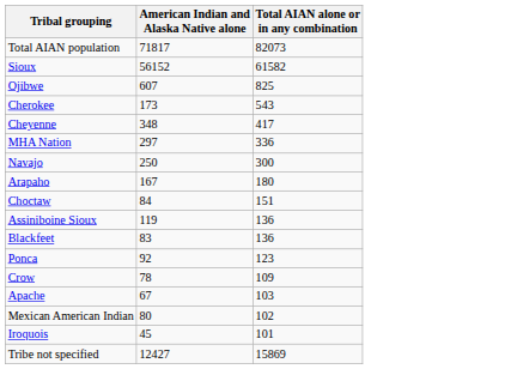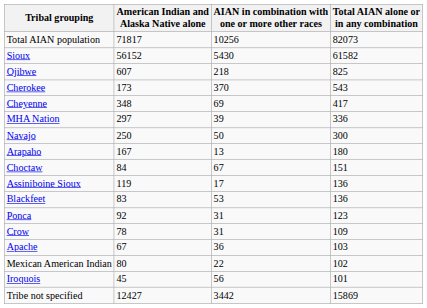 <table class="wikitable sortable">
 <tr>
 <th>Tribal grouping</th>
 <th>American Indian and<br>Alaska Native alone</th>
+<th>AIAN in combination with<br>one or more other races</th>
 <th>Total AIAN alone or<br>in any combination</th>
 </tr>
 <tr>
 <td>Total AIAN population</td>
 <td>71817</td>
+<td>10256</td>
 <td>82073</td>
 </tr>
 <tr>
 <td><a href='#'>Sioux</a></td>
 <td>56152</td>
+<td>5430</td>
 <td>61582</td>
 </tr>
 <tr>
 <td><a href='#'>Ojibwe</a></td>
 <td>607</td>
+<td>218</td>
 <td>825</td>
 </tr>
 <tr>
 <td><a href='#'>Cherokee</a></td>
 <td>173</td>
+<td>370</td>
 <td>543</td>
 </tr>
 <tr>
 <td><a href='#'>Cheyenne</a></td>
 <td>348</td>
+<td>69</td>
 <td>417</td>
 </tr>
 <tr>
 <td><a href='#'>MHA Nation</a></td>
 <td>297</td>
+<td>39</td>
 <td>336</td>
 </tr>
 <tr>
 <td><a href='#'>Navajo</a></td>
 <td>250</td>
+<td>50</td>
 <td>300</td>
 </tr>
 <tr>
 <td><a href='#'>Arapaho</a></td>
 <td>167</td>
+<td>13</td>
 <td>180</td>
 </tr>
 <tr>
 <td><a href='#'>Choctaw</a></td>
 <td>84</td>
+<td>67</td>
 <td>151</td>
 </tr>
 <tr>
 <td><a href='#'>Assiniboine Sioux</a></td>
 <td>119</td>
+<td>17</td>
 <td>136</td>
 </tr>
 <tr>
 <td><a href='#'>Blackfeet</a></td>
 <td>83</td>
+<td>53</td>
 <td>136</td>
 </tr>
 <tr>
 <td><a href='#'>Ponca</a></td>
 <td>92</td>
+<td>31</td>
 <td>123</td>
 </tr>
 <tr>
 <td><a href='#'>Crow</a></td>
 <td>78</td>
+<td>31</td>
 <td>109</td>
 </tr>
 <tr>
 <td><a href='#'>Apache</a></td>
 <td>67</td>
+<td>36</td>
 <td>103</td>
 </tr>
 <tr>
 <td>Mexican American Indian</td>
 <td>80</td>
+<td>22</td>
 <td>102</td>
 </tr>
 <tr>
 <td><a href='#'>Iroquois</a></td>
 <td>45</td>
+<td>56</td>
 <td>101</td>
 </tr>
 <tr>
 <td>Tribe not specified</td>
 <td>12427</td>
+<td>3442</td>
 <td>15869</td>
 </tr>
 </table>
